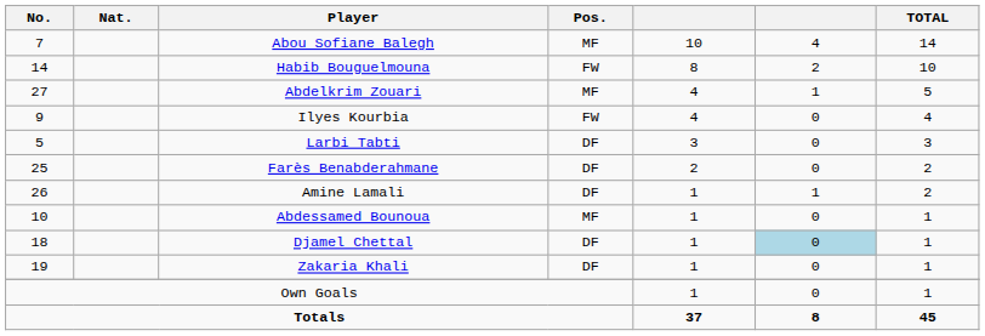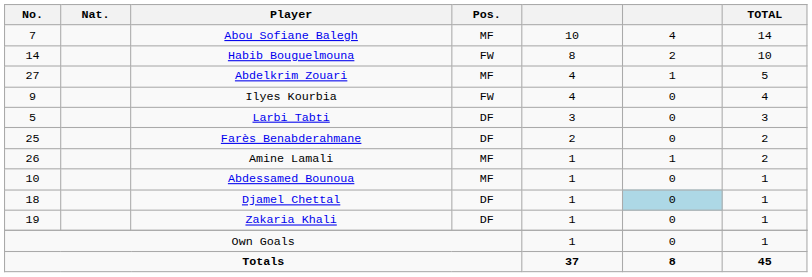 <table class="wikitable sortable alternance"  style="font-size:85%; text-align:center; line-height:14px; width:60%;">
 <tr>
 <th width=10>No.</th>
 <th width=10>Nat.</th>
 <th width=140>Player</th>
 <th width=10>Pos.</th>
 <th width=40></th>
 <th width=40></th>
 <th width=10>TOTAL</th>
 </tr>
 <tr>
 <td>7</td>
 <td></td>
 <td><a href='#'>Abou Sofiane Balegh</a></td>
 <td>MF</td>
 <td>10</td>
 <td>4</td>
 <td>14</td>
 </tr>
 <tr>
 <td>14</td>
 <td></td>
 <td><a href='#'>Habib Bouguelmouna</a></td>
 <td>FW</td>
 <td>8</td>
 <td>2</td>
 <td>10</td>
 </tr>
 <tr>
 <td>27</td>
 <td></td>
 <td><a href='#'>Abdelkrim Zouari</a></td>
 <td>MF</td>
 <td>4</td>
 <td>1</td>
 <td>5</td>
 </tr>
 <tr>
 <td>9</td>
 <td></td>
 <td>Ilyes Kourbia</td>
 <td>FW</td>
 <td>4</td>
 <td>0</td>
 <td>4</td>
 </tr>
 <tr>
 <td>5</td>
 <td></td>
 <td><a href='#'>Larbi Tabti</a></td>
 <td>DF</td>
 <td>3</td>
 <td>0</td>
 <td>3</td>
 </tr>
 <tr>
 <td>25</td>
 <td></td>
 <td><a href='#'>Farès Benabderahmane</a></td>
 <td>DF</td>
 <td>2</td>
 <td>0</td>
 <td>2</td>
 </tr>
 <tr>
 <td>26</td>
 <td></td>
 <td>Amine Lamali</td>
-<td>DF</td>
+<td>MF</td>
 <td>1</td>
 <td>1</td>
 <td>2</td>
 </tr>
 <tr>
 <td>10</td>
 <td></td>
 <td><a href='#'>Abdessamed Bounoua</a></td>
 <td>MF</td>
 <td>1</td>
 <td>0</td>
 <td>1</td>
 </tr>
 <tr>
 <td>18</td>
 <td></td>
 <td><a href='#'>Djamel Chettal</a></td>
 <td>DF</td>
 <td>1</td>
 <td style="background: lightblue;">0</td>
 <td>1</td>
 </tr>
 <tr>
 <td>19</td>
 <td></td>
 <td><a href='#'>Zakaria Khali</a></td>
 <td>DF</td>
 <td>1</td>
 <td>0</td>
 <td>1</td>
 </tr>
 <tr>
 </tr>
 <tr class="sortbottom">
 <td colspan="4">Own Goals</td>
 <td>1</td>
 <td>0</td>
 <td>1</td>
 </tr>
 <tr class="sortbottom">
 <td colspan="4"><strong>Totals</strong></td>
 <td><strong>37</strong></td>
 <td><strong>8</strong></td>
 <td><strong>45</strong></td>
 </tr>
 </table>
